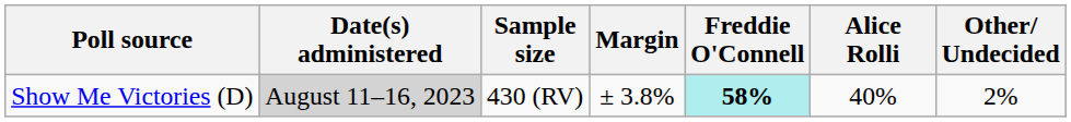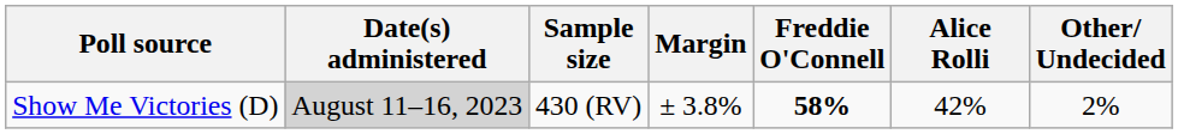 <table class="wikitable" style="text-align:center;">
 <tr>
 <th>Poll source</th>
 <th>Date(s)<br>administered</th>
 <th>Sample<br>size</th>
 <th>Margin<br></th>
 <th style="width:70px;">Freddie<br>O'Connell</th>
 <th style="width:70px;">Alice<br>Rolli</th>
 <th style="width:70px;">Other/<br>Undecided</th>
 </tr>
 <tr>
 <td><a href='#'>Show Me Victories</a> (D)</td>
 <td style="background: lightgrey;">August 11–16, 2023</td>
 <td>430 (RV)</td>
 <td>± 3.8%</td>
-<td style="background: paleturquoise;"><strong>58%</strong></td>
-<td>40%</td>
+<td><strong>58%</strong></td>
+<td>42%</td>
 <td>2%</td>
 </tr>
 </table>
